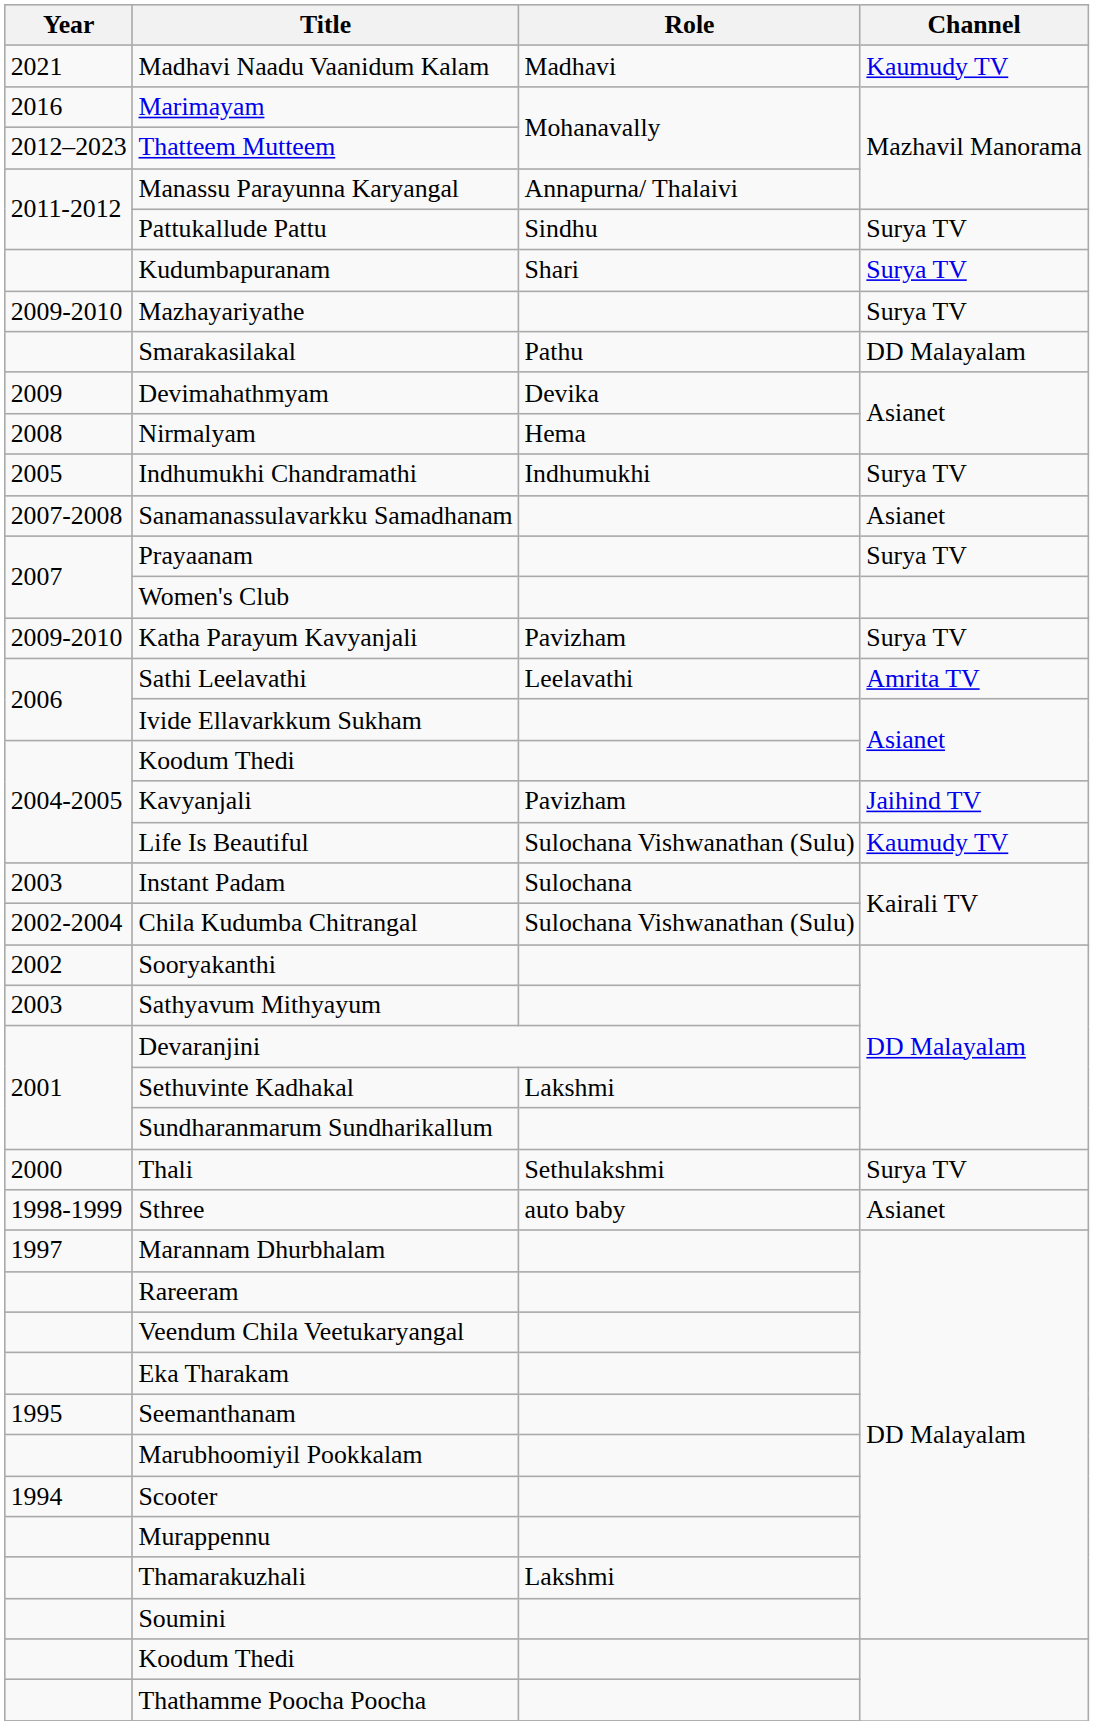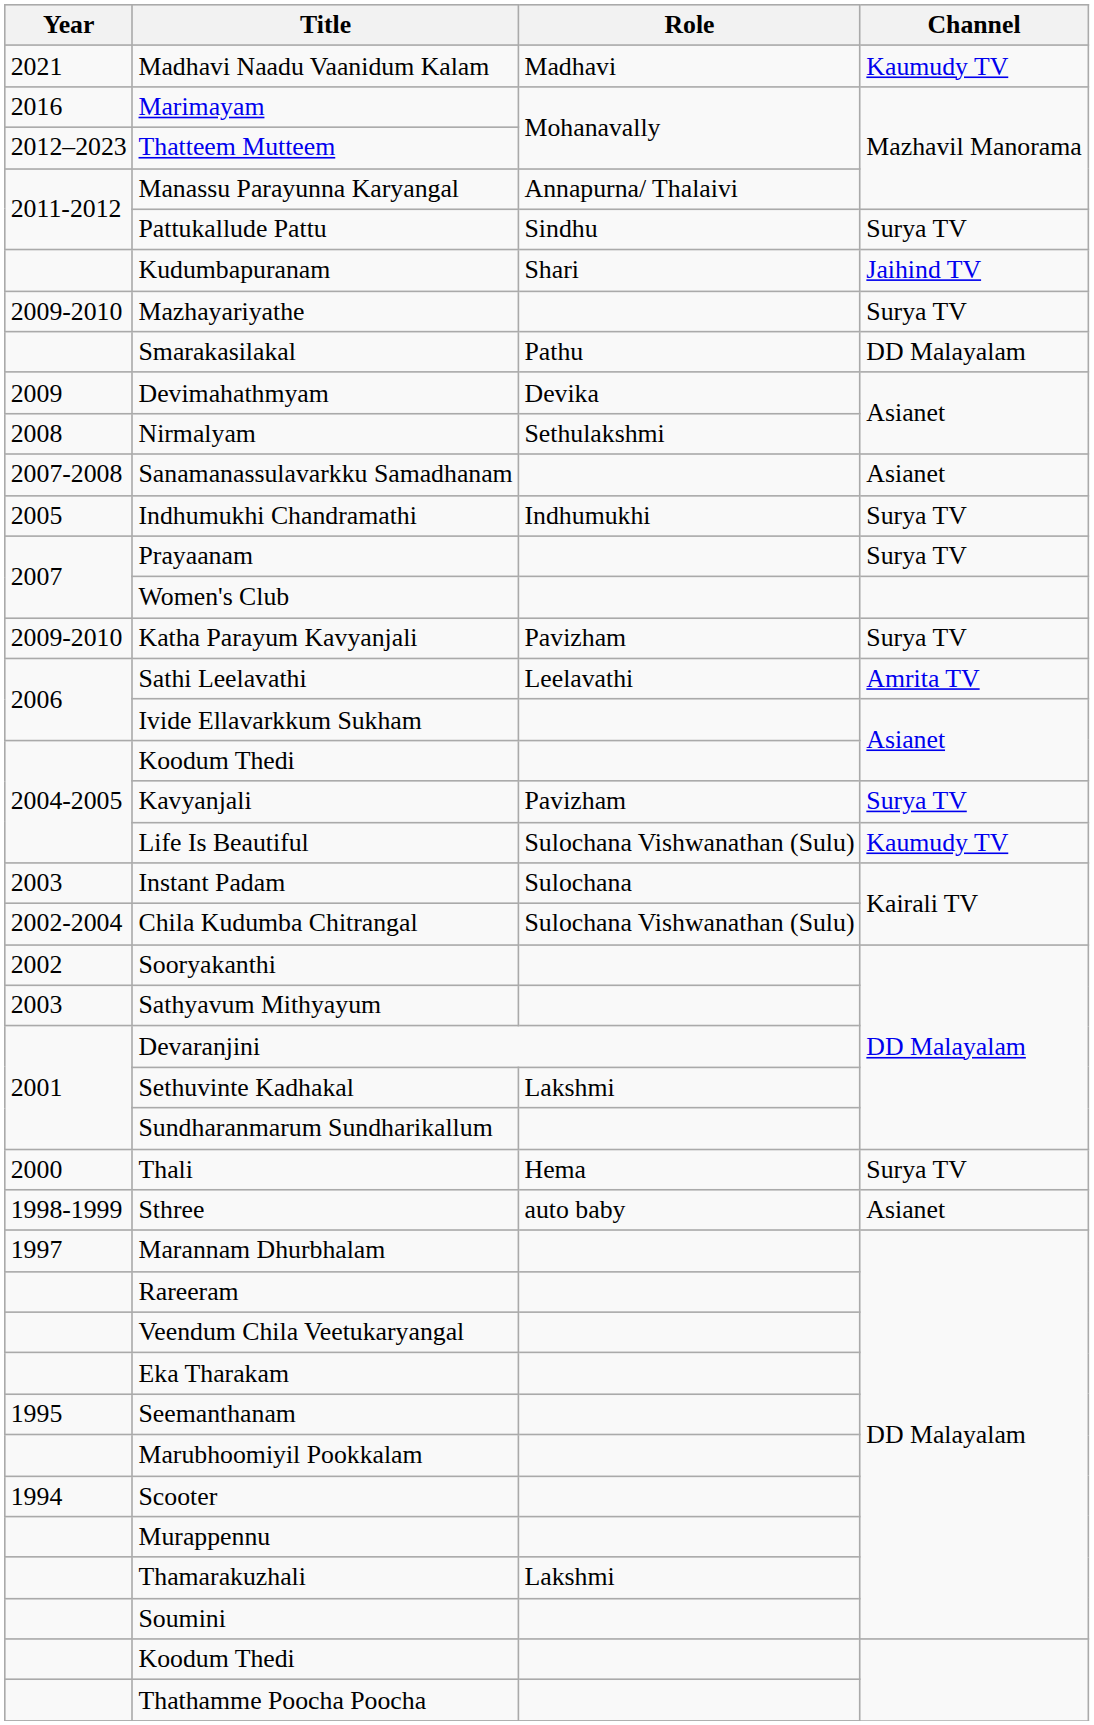 <table class="wikitable sortable">
 <tr>
 <th>Year</th>
 <th>Title</th>
 <th>Role</th>
 <th>Channel</th>
 </tr>
 <tr>
 <td>2021</td>
 <td>Madhavi Naadu Vaanidum Kalam</td>
 <td>Madhavi</td>
 <td><a href='#'>Kaumudy TV</a></td>
 </tr>
 <tr>
 <td>2016</td>
 <td><a href='#'>Marimayam</a></td>
 <td rowspan="2">Mohanavally</td>
 <td rowspan="3">Mazhavil Manorama</td>
 </tr>
 <tr>
 <td>2012–2023</td>
 <td><a href='#'>Thatteem Mutteem</a></td>
 </tr>
 <tr>
 <td rowspan="2">2011-2012</td>
 <td>Manassu Parayunna Karyangal</td>
 <td>Annapurna/ Thalaivi</td>
 </tr>
 <tr>
 <td>Pattukallude Pattu</td>
 <td>Sindhu</td>
 <td>Surya TV</td>
 </tr>
 <tr>
 <td></td>
 <td>Kudumbapuranam</td>
 <td>Shari</td>
-<td><a href='#'>Surya TV</a></td>
+<td><a href='#'>Jaihind TV</a></td>
 </tr>
 <tr>
 <td>2009-2010</td>
 <td>Mazhayariyathe</td>
 <td></td>
 <td>Surya TV</td>
 </tr>
 <tr>
 <td></td>
 <td>Smarakasilakal</td>
 <td>Pathu</td>
 <td>DD Malayalam</td>
 </tr>
 <tr>
 <td>2009</td>
 <td>Devimahathmyam</td>
 <td>Devika</td>
 <td rowspan="2">Asianet</td>
 </tr>
 <tr>
 <td>2008</td>
 <td>Nirmalyam</td>
-<td>Hema</td>
+<td>Sethulakshmi</td>
+</tr>
+<tr>
+<td>2007-2008</td>
+<td>Sanamanassulavarkku Samadhanam</td>
+<td></td>
+<td>Asianet</td>
 </tr>
 <tr>
 <td>2005</td>
 <td>Indhumukhi Chandramathi</td>
 <td>Indhumukhi</td>
 <td>Surya TV</td>
-</tr>
-<tr>
-<td>2007-2008</td>
-<td>Sanamanassulavarkku Samadhanam</td>
-<td></td>
-<td>Asianet</td>
 </tr>
 <tr>
 <td rowspan="2">2007</td>
 <td>Prayaanam</td>
 <td></td>
 <td>Surya TV</td>
 </tr>
 <tr>
 <td>Women's Club</td>
 <td></td>
 <td></td>
 </tr>
 <tr>
 <td>2009-2010</td>
 <td>Katha Parayum Kavyanjali</td>
 <td>Pavizham</td>
 <td>Surya TV</td>
 </tr>
 <tr>
 <td rowspan="2">2006</td>
 <td>Sathi Leelavathi</td>
 <td>Leelavathi</td>
 <td><a href='#'>Amrita TV</a></td>
 </tr>
 <tr>
 <td>Ivide Ellavarkkum Sukham</td>
 <td></td>
 <td rowspan="2"><a href='#'>Asianet</a></td>
 </tr>
 <tr>
 <td Rowspan=3>2004-2005</td>
 <td>Koodum Thedi</td>
 <td></td>
 </tr>
 <tr>
 <td>Kavyanjali</td>
 <td>Pavizham</td>
-<td><a href='#'>Jaihind TV</a></td>
+<td><a href='#'>Surya TV</a></td>
 </tr>
 <tr>
 <td>Life Is Beautiful</td>
 <td>Sulochana Vishwanathan (Sulu)</td>
 <td><a href='#'>Kaumudy TV</a></td>
 </tr>
 <tr>
 <td>2003</td>
 <td>Instant Padam</td>
 <td>Sulochana</td>
 <td rowspan="2">Kairali TV</td>
 </tr>
 <tr>
 <td>2002-2004</td>
 <td>Chila Kudumba Chitrangal</td>
 <td>Sulochana Vishwanathan (Sulu)</td>
 </tr>
 <tr>
 <td>2002</td>
 <td>Sooryakanthi</td>
 <td></td>
 <td rowspan=5><a href='#'>DD Malayalam</a></td>
 </tr>
 <tr>
 <td>2003</td>
 <td>Sathyavum Mithyayum</td>
 <td></td>
 </tr>
 <tr>
 <td Rowspan=3>2001</td>
 <td colspan="2">Devaranjini</td>
 </tr>
 <tr>
 <td>Sethuvinte Kadhakal</td>
 <td>Lakshmi</td>
 </tr>
 <tr>
 <td>Sundharanmarum Sundharikallum</td>
 <td></td>
 </tr>
 <tr>
 <td>2000</td>
 <td>Thali</td>
-<td>Sethulakshmi</td>
+<td>Hema</td>
 <td>Surya TV</td>
 </tr>
 <tr>
 <td>1998-1999</td>
 <td>Sthree</td>
 <td>auto baby</td>
 <td>Asianet</td>
 </tr>
 <tr>
 <td>1997</td>
 <td>Marannam Dhurbhalam</td>
 <td></td>
 <td rowspan=10>DD Malayalam</td>
 </tr>
 <tr>
 <td></td>
 <td>Rareeram</td>
 <td></td>
 </tr>
 <tr>
 <td></td>
 <td>Veendum Chila Veetukaryangal</td>
 <td></td>
 </tr>
 <tr>
 <td></td>
 <td>Eka Tharakam</td>
 <td></td>
 </tr>
 <tr>
 <td>1995</td>
 <td>Seemanthanam</td>
 <td></td>
 </tr>
 <tr>
 <td></td>
 <td>Marubhoomiyil Pookkalam</td>
 <td></td>
 </tr>
 <tr>
 <td>1994</td>
 <td>Scooter</td>
 <td></td>
 </tr>
 <tr>
 <td></td>
 <td>Murappennu</td>
 <td></td>
 </tr>
 <tr>
 <td></td>
 <td>Thamarakuzhali</td>
 <td>Lakshmi</td>
 </tr>
 <tr>
 <td></td>
 <td>Soumini</td>
 <td></td>
 </tr>
 <tr>
 <td></td>
 <td>Koodum Thedi</td>
 <td></td>
 </tr>
 <tr>
 <td></td>
 <td>Thathamme Poocha Poocha</td>
 <td></td>
 </tr>
 <tr>
 </tr>
 </table>
